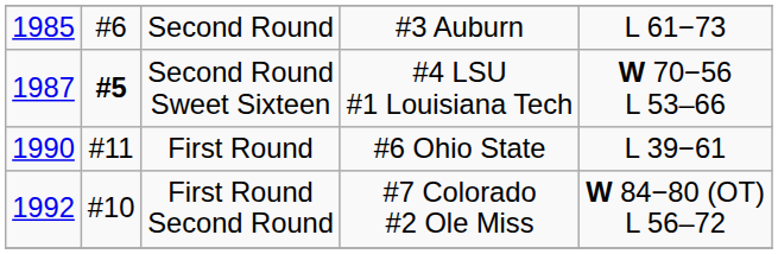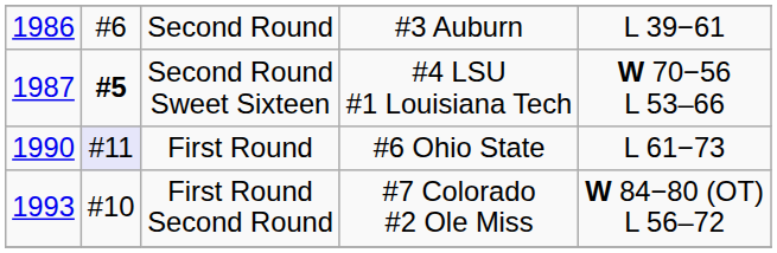 <table class="wikitable" style="text-align:center">
 <tr>
 </tr>
 <tr>
-<td rowspan=1><a href='#'>1985</a></td>
+<td rowspan=1><a href='#'>1986</a></td>
 <td>#6</td>
 <td>Second Round</td>
 <td>#3 Auburn</td>
-<td>L 61−73</td>
+<td>L 39−61</td>
 </tr>
 <tr style="text-align:center;">
 <td rowspan=1><a href='#'>1987</a></td>
 <td><strong>#5</strong></td>
 <td>Second Round<br>Sweet Sixteen</td>
 <td>#4 LSU<br>#1 Louisiana Tech</td>
 <td><strong>W</strong> 70−56<br>L 53–66</td>
 </tr>
 <tr style="text-align:center;">
 <td rowspan=1><a href='#'>1990</a></td>
-<td>#11</td>
+<td style="background: lavender;">#11</td>
 <td>First Round</td>
 <td>#6 Ohio State</td>
-<td>L 39−61</td>
+<td>L 61−73</td>
 </tr>
 <tr style="text-align:center;">
-<td rowspan=1><a href='#'>1992</a></td>
+<td rowspan=1><a href='#'>1993</a></td>
 <td>#10</td>
 <td>First Round<br>Second Round</td>
 <td>#7 Colorado<br>#2 Ole Miss</td>
 <td><strong>W</strong> 84−80 (OT)<br>L 56–72</td>
 </tr>
 <tr style="text-align:center;">
 </tr>
 </table>
